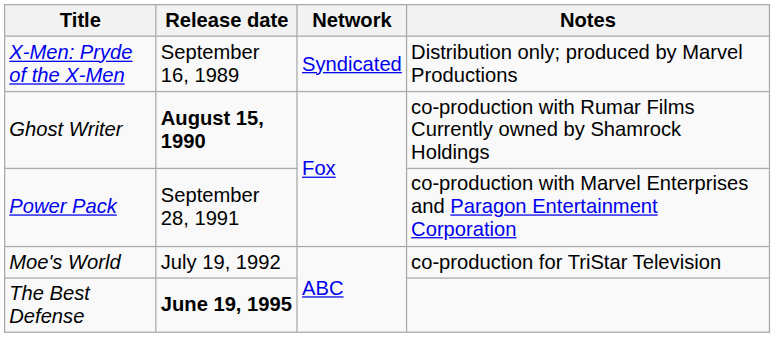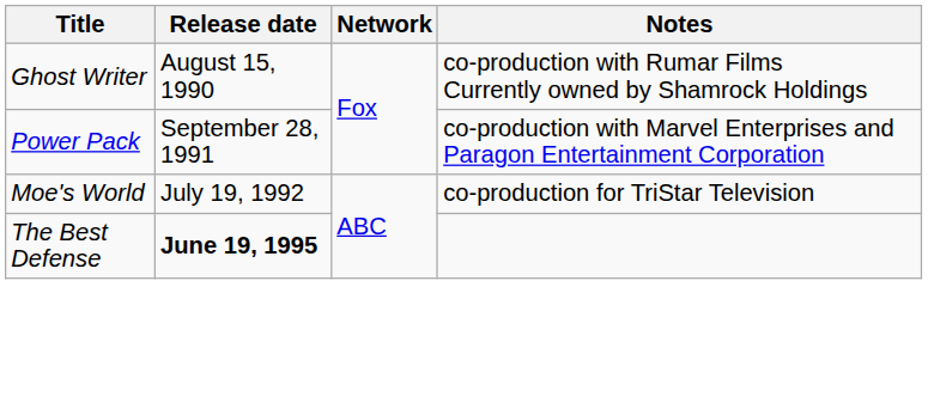 <table class="wikitable sortable">
 <tr>
 <th>Title</th>
 <th>Release date</th>
 <th>Network</th>
 <th>Notes</th>
 </tr>
 <tr>
-<td><em><a href='#'>X-Men: Pryde of the X-Men</a></em></td>
-<td>September 16, 1989</td>
-<td><a href='#'>Syndicated</a></td>
-<td>Distribution only; produced by Marvel Productions</td>
-</tr>
-<tr>
 <td><em>Ghost Writer</em></td>
-<td><strong>August 15, 1990</strong></td>
+<td>August 15, 1990</td>
 <td rowspan="2"><a href='#'>Fox</a></td>
 <td>co-production with Rumar Films<br>Currently owned by Shamrock Holdings</td>
 </tr>
 <tr>
 <td><em><a href='#'>Power Pack</a></em></td>
 <td>September 28, 1991</td>
 <td>co-production with Marvel Enterprises and <a href='#'>Paragon Entertainment Corporation</a></td>
 </tr>
 <tr>
 <td><em>Moe's World</em></td>
 <td>July 19, 1992</td>
 <td rowspan="2"><a href='#'>ABC</a></td>
 <td>co-production for TriStar Television</td>
 </tr>
 <tr>
 <td><em>The Best Defense</em></td>
 <td><strong>June 19, 1995</strong></td>
 <td></td>
 </tr>
 </table>
